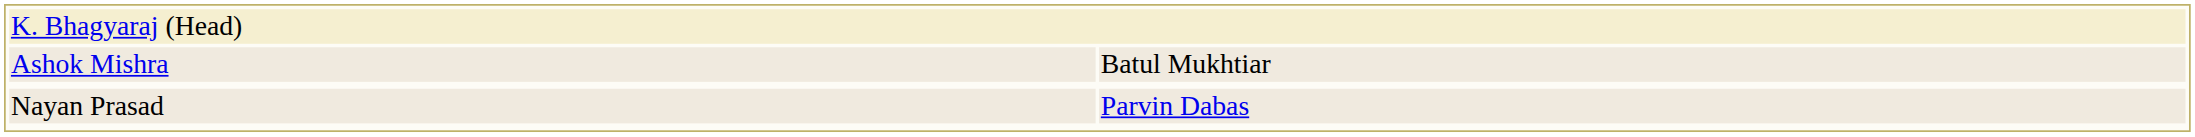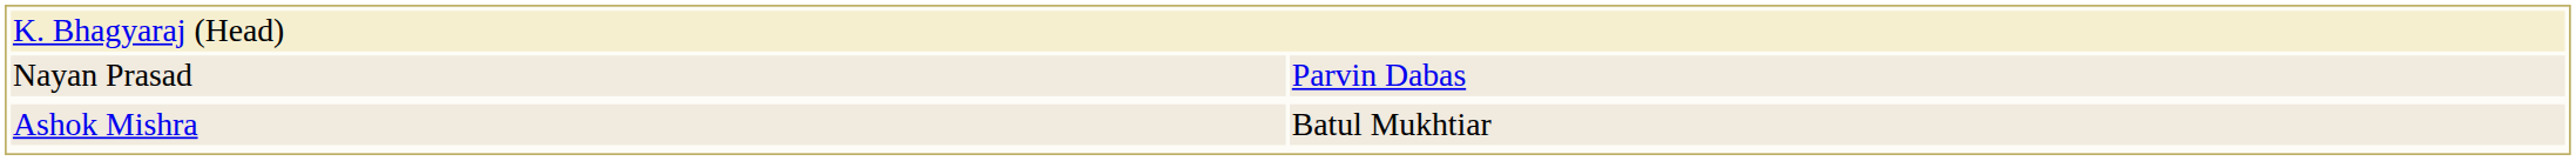 <table style="width:100%;border: 1px solid #BEB168;background-color:#FDFCF6;">
 <tr>
 <td colspan="2" style="background-color:#F5EFD0;"> <a href='#'>K. Bhagyaraj</a> (Head)</td>
+</tr>
+<tr style="background-color:#F0EADF;">
+<td style="width:50%"> Nayan Prasad</td>
+<td style="width:50%"> <a href='#'>Parvin Dabas</a></td>
+</tr>
+<tr style="vertical-align:top;">
 </tr>
 <tr style="background-color:#F0EADF;">
 <td style="width:50%"> <a href='#'>Ashok Mishra</a></td>
 <td style="width:50%"> Batul Mukhtiar</td>
 </tr>
 <tr style="vertical-align:top;">
 </tr>
-<tr style="background-color:#F0EADF;">
-<td style="width:50%"> Nayan Prasad</td>
-<td style="width:50%"> <a href='#'>Parvin Dabas</a></td>
-</tr>
-<tr style="vertical-align:top;">
-</tr>
 </table>
